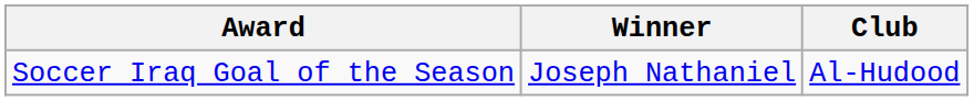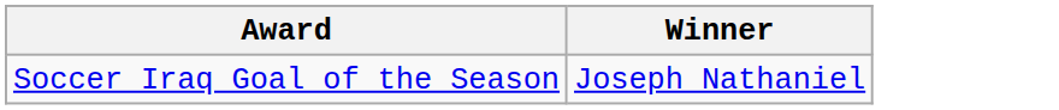 <table class="wikitable">
 <tr>
 <th>Award</th>
 <th>Winner</th>
-<th>Club</th>
 </tr>
 <tr>
 <td><a href='#'>Soccer Iraq Goal of the Season</a></td>
 <td> <a href='#'>Joseph Nathaniel</a></td>
-<td><a href='#'>Al-Hudood</a></td>
 </tr>
 </table>
